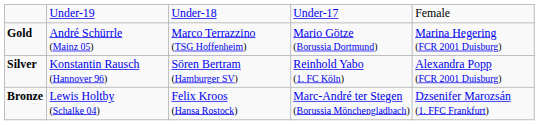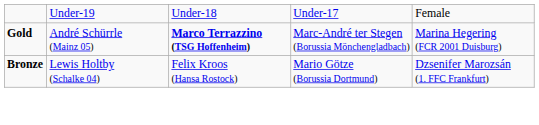 <table class="wikitable">
 <tr>
 <td></td>
 <td width="23%"><a href='#'>Under-19</a></td>
 <td width="23%"><a href='#'>Under-18</a></td>
 <td width="23%"><a href='#'>Under-17</a></td>
 <td width="23%">Female</td>
 </tr>
 <tr>
 <td valign="top"><strong>Gold</strong></td>
 <td><a href='#'>André Schürrle</a><br><small>(<a href='#'>Mainz 05</a>)</small></td>
-<td><a href='#'>Marco Terrazzino</a> <br><small>(<a href='#'>TSG Hoffenheim</a>)</small></td>
-<td><a href='#'>Mario Götze</a> <br><small>(<a href='#'>Borussia Dortmund</a>)</small></td>
+<td><strong><a href='#'>Marco Terrazzino</a> <br><small>(<a href='#'>TSG Hoffenheim</a>)</small></strong></td>
+<td><a href='#'>Marc-André ter Stegen</a><br><small>(<a href='#'>Borussia Mönchengladbach</a>)</small></td>
 <td><a href='#'>Marina Hegering</a> <br><small>(<a href='#'>FCR 2001 Duisburg</a>)</small></td>
-</tr>
-<tr>
-<td valign="top"><strong>Silver</strong></td>
-<td><a href='#'>Konstantin Rausch</a> <br><small>(<a href='#'>Hannover 96</a>)</small></td>
-<td><a href='#'>Sören Bertram</a> <br><small>(<a href='#'>Hamburger SV</a>)</small></td>
-<td><a href='#'>Reinhold Yabo</a> <br><small>(<a href='#'>1. FC Köln</a>)</small></td>
-<td><a href='#'>Alexandra Popp</a> <br><small>(<a href='#'>FCR 2001 Duisburg</a>)</small></td>
 </tr>
 <tr>
 <td valign="top"><strong>Bronze</strong></td>
 <td><a href='#'>Lewis Holtby</a> <br><small>(<a href='#'>Schalke 04</a>)</small></td>
 <td><a href='#'>Felix Kroos</a> <br><small>(<a href='#'>Hansa Rostock</a>)</small></td>
-<td><a href='#'>Marc-André ter Stegen</a><br><small>(<a href='#'>Borussia Mönchengladbach</a>)</small></td>
+<td><a href='#'>Mario Götze</a> <br><small>(<a href='#'>Borussia Dortmund</a>)</small></td>
 <td><a href='#'>Dzsenifer Marozsán</a> <br><small>(<a href='#'>1. FFC Frankfurt</a>)</small></td>
 </tr>
 </table>
